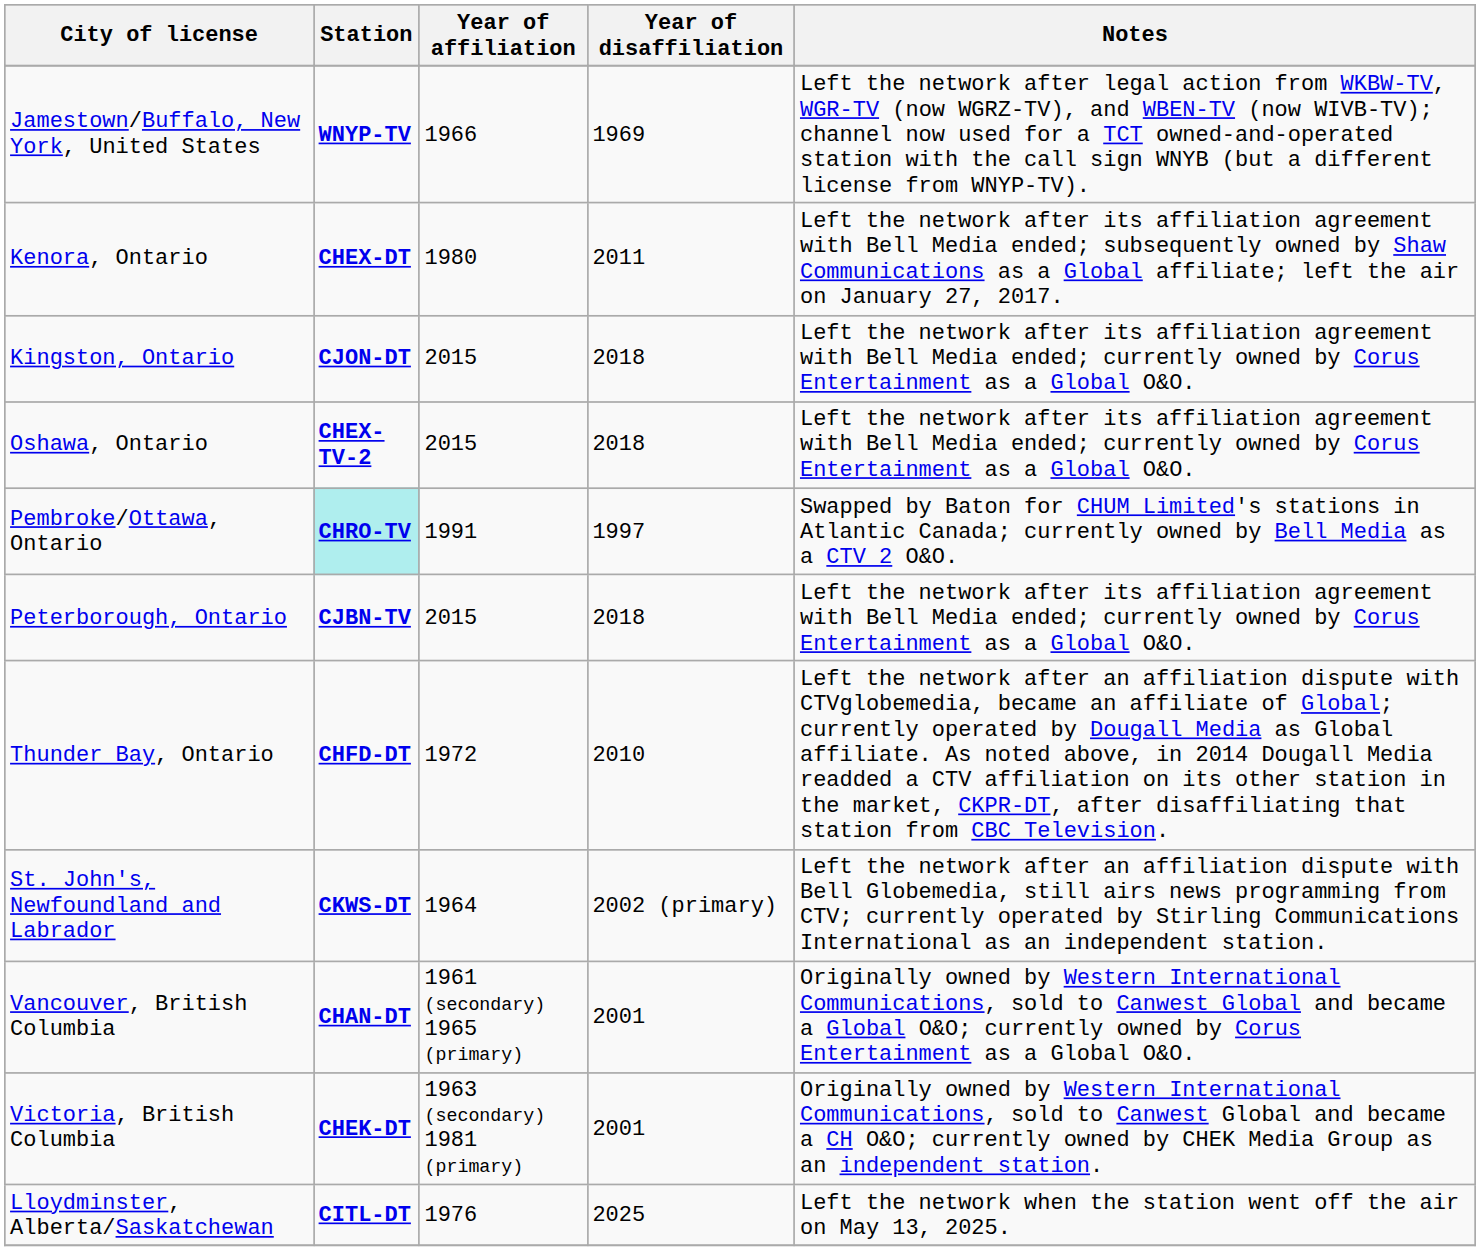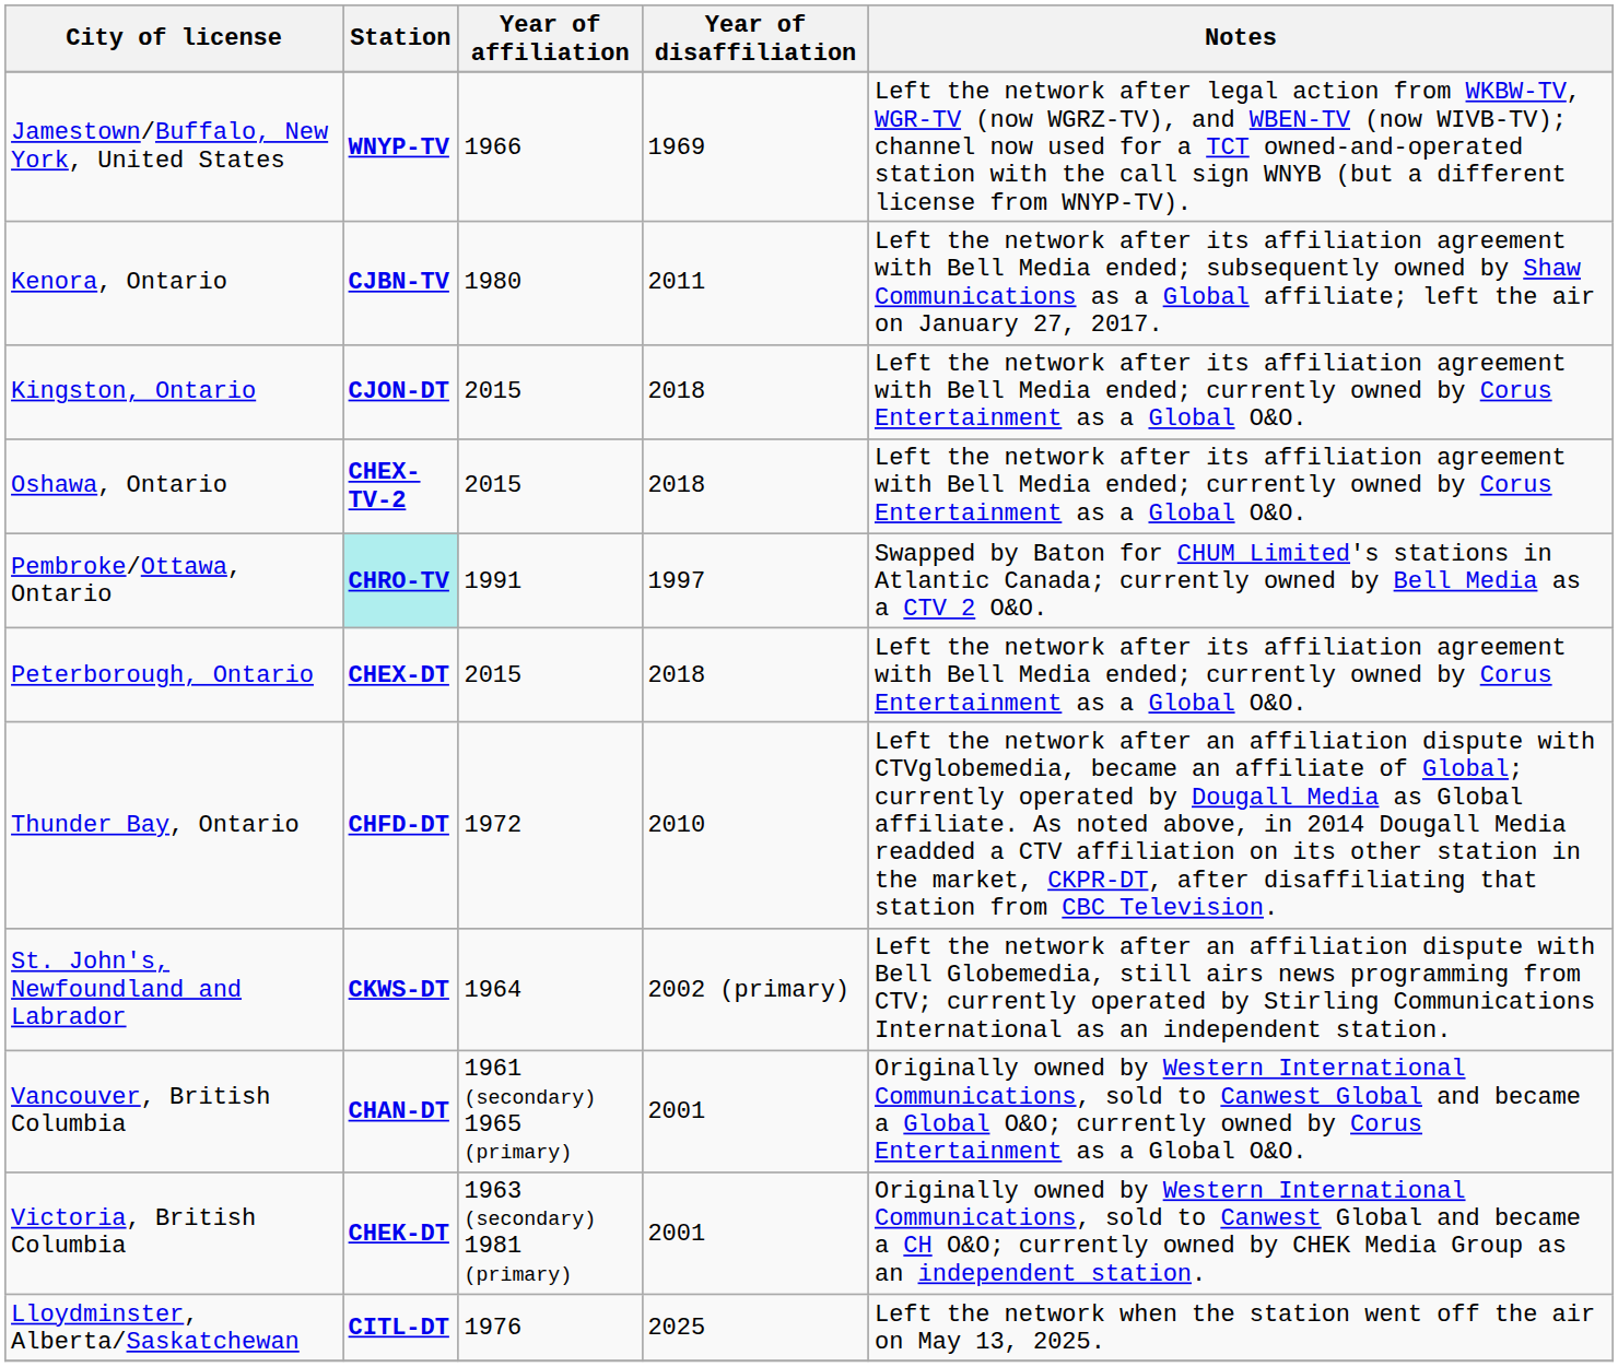 <table class="wikitable">
 <tr>
 <th>City of license</th>
 <th>Station</th>
 <th>Year of affiliation</th>
 <th>Year of disaffiliation</th>
 <th>Notes</th>
 </tr>
 <tr style="vertical-align: top; text-align: left;">
 </tr>
 <tr>
 <td><a href='#'>Jamestown</a>/<a href='#'>Buffalo, New York</a>, United States</td>
 <td><strong><a href='#'>WNYP-TV</a></strong></td>
 <td>1966</td>
 <td>1969</td>
 <td>Left the network after legal action from <a href='#'>WKBW-TV</a>, <a href='#'>WGR-TV</a> (now WGRZ-TV), and <a href='#'>WBEN-TV</a> (now WIVB-TV); channel now used for a <a href='#'>TCT</a> owned-and-operated station with the call sign WNYB (but a different license from WNYP-TV).</td>
 </tr>
 <tr>
 <td><a href='#'>Kenora</a>, Ontario</td>
-<td><strong><a href='#'>CHEX-DT</a></strong></td>
+<td><strong><a href='#'>CJBN-TV</a></strong></td>
 <td>1980</td>
 <td>2011</td>
 <td>Left the network after its affiliation agreement with Bell Media ended; subsequently owned by <a href='#'>Shaw Communications</a> as a <a href='#'>Global</a> affiliate; left the air on January 27, 2017.</td>
 </tr>
 <tr>
 <td><a href='#'>Kingston, Ontario</a></td>
 <td><strong><a href='#'>CJON-DT</a></strong></td>
 <td>2015</td>
 <td>2018</td>
 <td>Left the network after its affiliation agreement with Bell Media ended; currently owned by <a href='#'>Corus Entertainment</a> as a <a href='#'>Global</a> O&O.</td>
 </tr>
 <tr>
 <td><a href='#'>Oshawa</a>, Ontario</td>
 <td><strong><a href='#'>CHEX-TV-2</a></strong></td>
 <td>2015</td>
 <td>2018</td>
 <td>Left the network after its affiliation agreement with Bell Media ended; currently owned by <a href='#'>Corus Entertainment</a> as a <a href='#'>Global</a> O&O.</td>
 </tr>
 <tr>
 <td><a href='#'>Pembroke</a>/<a href='#'>Ottawa</a>, Ontario</td>
 <td style="background: paleturquoise;"><strong><a href='#'>CHRO-TV</a></strong></td>
 <td>1991</td>
 <td>1997</td>
 <td>Swapped by Baton for <a href='#'>CHUM Limited</a>'s stations in Atlantic Canada; currently owned by <a href='#'>Bell Media</a> as a <a href='#'>CTV 2</a> O&O.</td>
 </tr>
 <tr>
 <td><a href='#'>Peterborough, Ontario</a></td>
-<td><strong><a href='#'>CJBN-TV</a></strong></td>
+<td><strong><a href='#'>CHEX-DT</a></strong></td>
 <td>2015</td>
 <td>2018</td>
 <td>Left the network after its affiliation agreement with Bell Media ended; currently owned by <a href='#'>Corus Entertainment</a> as a <a href='#'>Global</a> O&O.</td>
 </tr>
 <tr>
 <td><a href='#'>Thunder Bay</a>, Ontario</td>
 <td><strong><a href='#'>CHFD-DT</a></strong></td>
 <td>1972</td>
 <td>2010</td>
 <td>Left the network after an affiliation dispute with CTVglobemedia, became an affiliate of <a href='#'>Global</a>; currently operated by <a href='#'>Dougall Media</a> as Global affiliate. As noted above, in 2014 Dougall Media readded a CTV affiliation on its other station in the market, <a href='#'>CKPR-DT</a>, after disaffiliating that station from <a href='#'>CBC Television</a>.</td>
 </tr>
 <tr>
 <td><a href='#'>St. John's, Newfoundland and Labrador</a></td>
 <td><strong><a href='#'>CKWS-DT</a></strong></td>
 <td>1964</td>
 <td>2002 (primary)</td>
 <td>Left the network after an affiliation dispute with Bell Globemedia, still airs news programming from CTV; currently operated by Stirling Communications International as an independent station.</td>
 </tr>
 <tr>
 <td><a href='#'>Vancouver</a>, British Columbia</td>
 <td><strong><a href='#'>CHAN-DT</a></strong></td>
 <td>1961 <small>(secondary)</small><br>1965 <small>(primary)</small></td>
 <td>2001</td>
 <td>Originally owned by <a href='#'>Western International Communications</a>, sold to <a href='#'>Canwest Global</a> and became a <a href='#'>Global</a> O&O; currently owned by <a href='#'>Corus Entertainment</a> as a Global O&O.</td>
 </tr>
 <tr>
 <td><a href='#'>Victoria</a>, British Columbia</td>
 <td><strong><a href='#'>CHEK-DT</a></strong></td>
 <td>1963 <small>(secondary)</small><br>1981 <small>(primary)</small></td>
 <td>2001</td>
 <td>Originally owned by <a href='#'>Western International Communications</a>, sold to <a href='#'>Canwest</a> Global and became a <a href='#'>CH</a> O&O; currently owned by CHEK Media Group as an <a href='#'>independent station</a>.</td>
 </tr>
 <tr>
 <td><a href='#'>Lloydminster</a>, Alberta/<a href='#'>Saskatchewan</a></td>
 <td><strong><a href='#'>CITL-DT</a></strong></td>
 <td>1976</td>
 <td>2025</td>
 <td>Left the network when the station went off the air on May 13, 2025.</td>
 </tr>
 <tr>
 </tr>
 </table>
